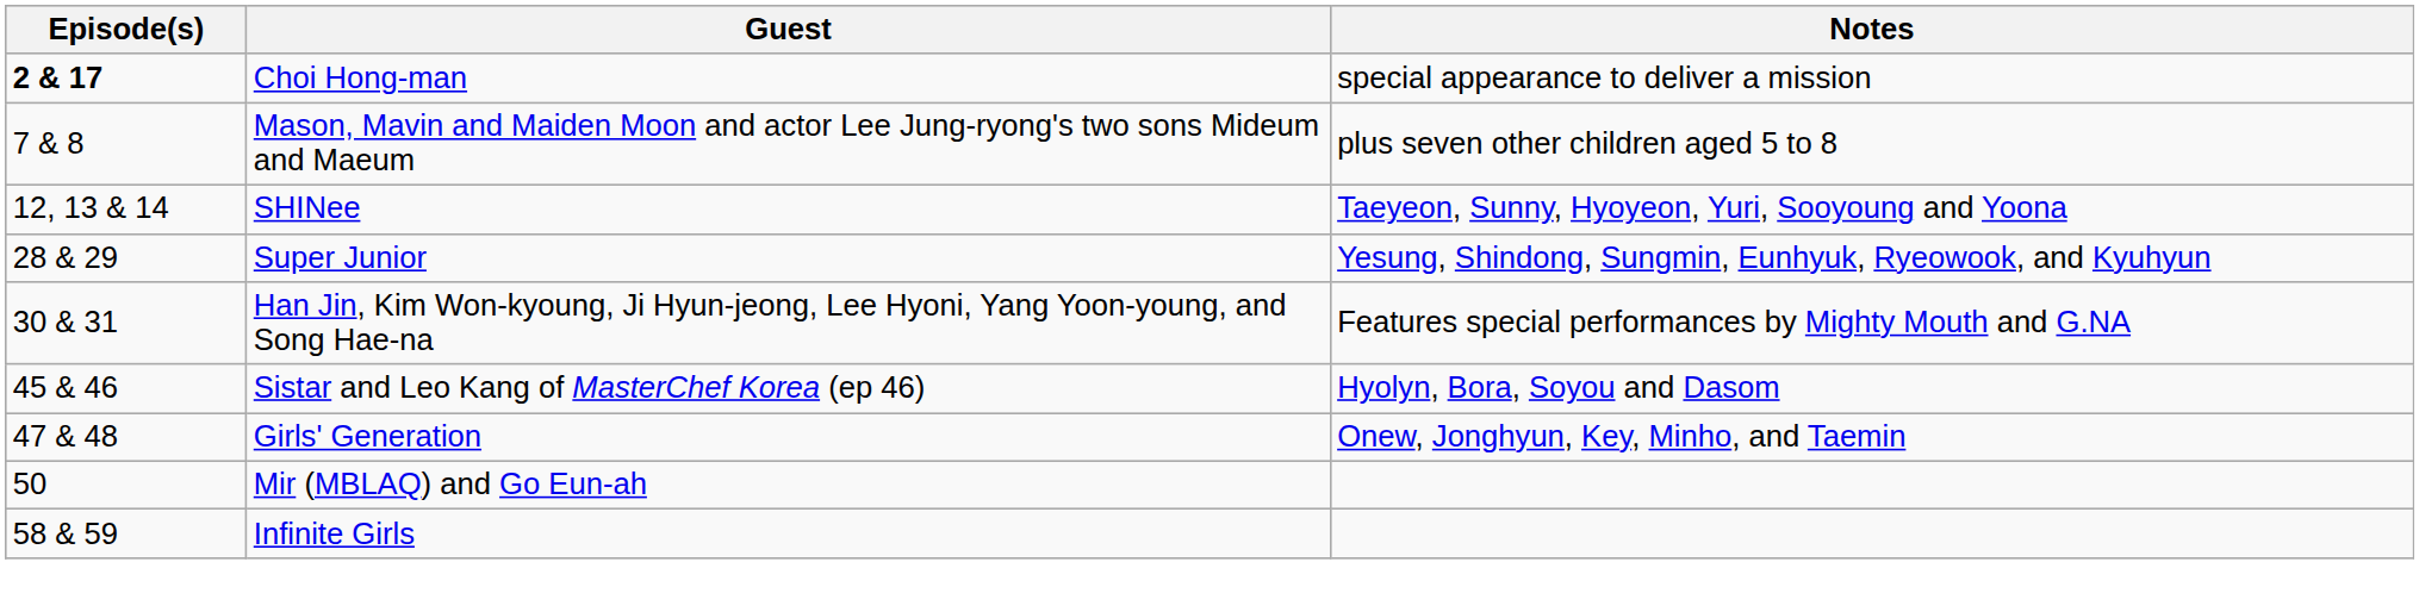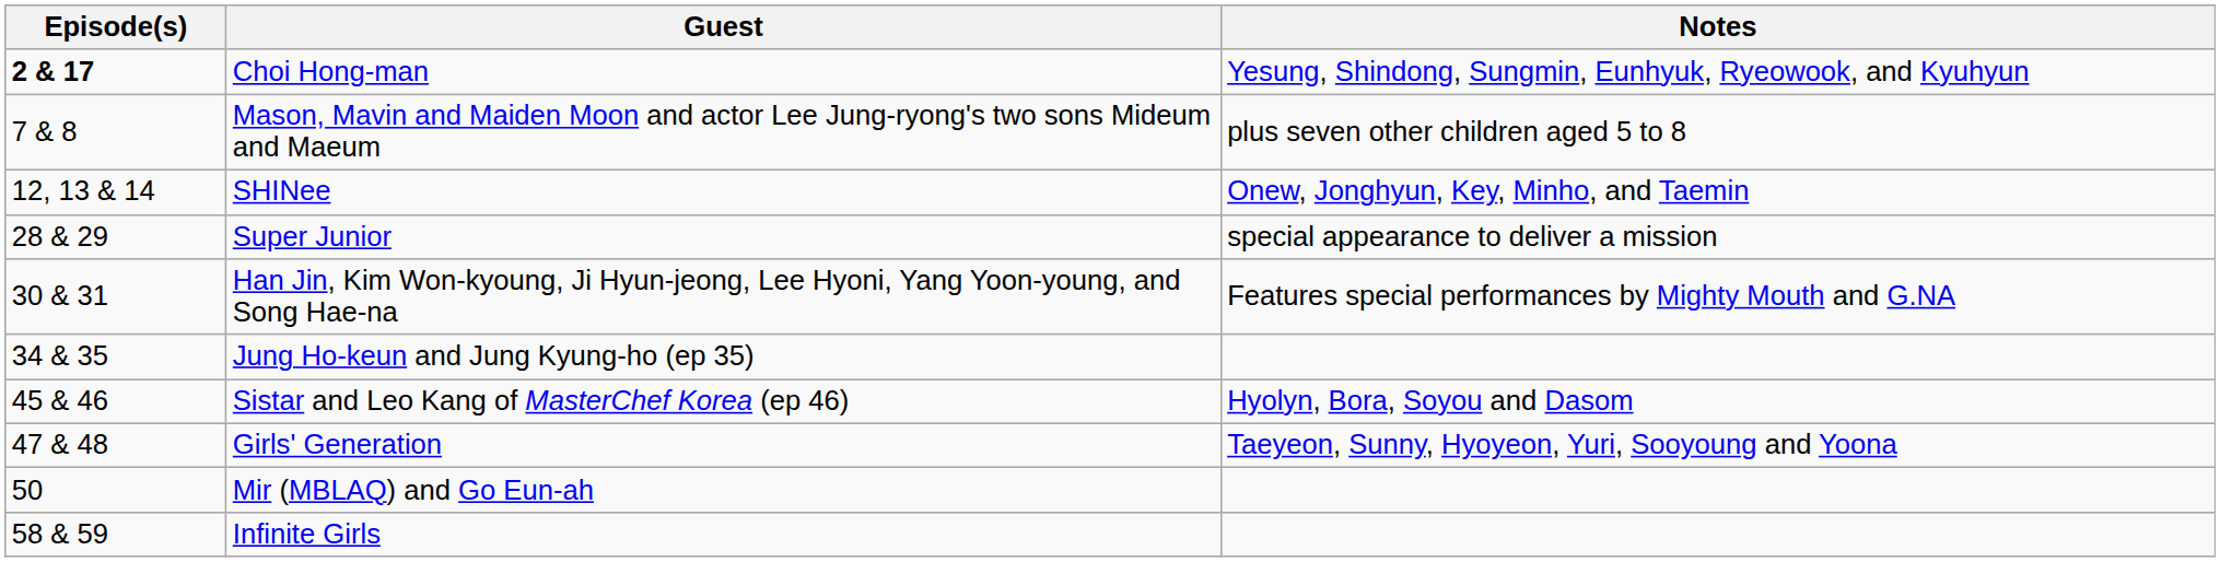 <table class="wikitable" style="width:100%;">
 <tr>
 <th width=10%>Episode(s)</th>
 <th width=45%>Guest</th>
 <th width=45%>Notes</th>
 </tr>
 <tr>
 <td><strong>2 & 17</strong></td>
 <td><a href='#'>Choi Hong-man</a></td>
-<td>special appearance to deliver a mission</td>
+<td><a href='#'>Yesung</a>, <a href='#'>Shindong</a>, <a href='#'>Sungmin</a>, <a href='#'>Eunhyuk</a>, <a href='#'>Ryeowook</a>, and <a href='#'>Kyuhyun</a></td>
 </tr>
 <tr>
 <td>7 & 8</td>
 <td><a href='#'>Mason, Mavin and Maiden Moon</a> and actor Lee Jung-ryong's two sons Mideum and Maeum</td>
 <td>plus seven other children aged 5 to 8</td>
 </tr>
 <tr>
 <td>12, 13 & 14</td>
 <td><a href='#'>SHINee</a></td>
-<td><a href='#'>Taeyeon</a>, <a href='#'>Sunny</a>, <a href='#'>Hyoyeon</a>, <a href='#'>Yuri</a>, <a href='#'>Sooyoung</a> and <a href='#'>Yoona</a></td>
+<td><a href='#'>Onew</a>, <a href='#'>Jonghyun</a>, <a href='#'>Key</a>, <a href='#'>Minho</a>, and <a href='#'>Taemin</a></td>
 </tr>
 <tr>
 <td>28 & 29</td>
 <td><a href='#'>Super Junior</a></td>
-<td><a href='#'>Yesung</a>, <a href='#'>Shindong</a>, <a href='#'>Sungmin</a>, <a href='#'>Eunhyuk</a>, <a href='#'>Ryeowook</a>, and <a href='#'>Kyuhyun</a></td>
+<td>special appearance to deliver a mission</td>
 </tr>
 <tr>
 <td>30 & 31</td>
 <td><a href='#'>Han Jin</a>, Kim Won-kyoung, Ji Hyun-jeong, Lee Hyoni, Yang Yoon-young, and Song Hae-na</td>
 <td>Features special performances by <a href='#'>Mighty Mouth</a> and <a href='#'>G.NA</a></td>
+</tr>
+<tr>
+<td>34 & 35</td>
+<td><a href='#'>Jung Ho-keun</a> and Jung Kyung-ho (ep 35)</td>
+<td></td>
 </tr>
 <tr>
 <td>45 & 46</td>
 <td><a href='#'>Sistar</a> and Leo Kang of <em><a href='#'>MasterChef Korea</a></em> (ep 46)</td>
 <td><a href='#'>Hyolyn</a>, <a href='#'>Bora</a>, <a href='#'>Soyou</a> and <a href='#'>Dasom</a></td>
 </tr>
 <tr>
 <td>47 & 48</td>
 <td><a href='#'>Girls' Generation</a></td>
-<td><a href='#'>Onew</a>, <a href='#'>Jonghyun</a>, <a href='#'>Key</a>, <a href='#'>Minho</a>, and <a href='#'>Taemin</a></td>
+<td><a href='#'>Taeyeon</a>, <a href='#'>Sunny</a>, <a href='#'>Hyoyeon</a>, <a href='#'>Yuri</a>, <a href='#'>Sooyoung</a> and <a href='#'>Yoona</a></td>
 </tr>
 <tr>
 <td>50</td>
 <td><a href='#'>Mir</a> (<a href='#'>MBLAQ</a>) and <a href='#'>Go Eun-ah</a></td>
 <td></td>
 </tr>
 <tr>
 <td>58 & 59</td>
 <td><a href='#'>Infinite Girls</a></td>
 <td></td>
 </tr>
 </table>
